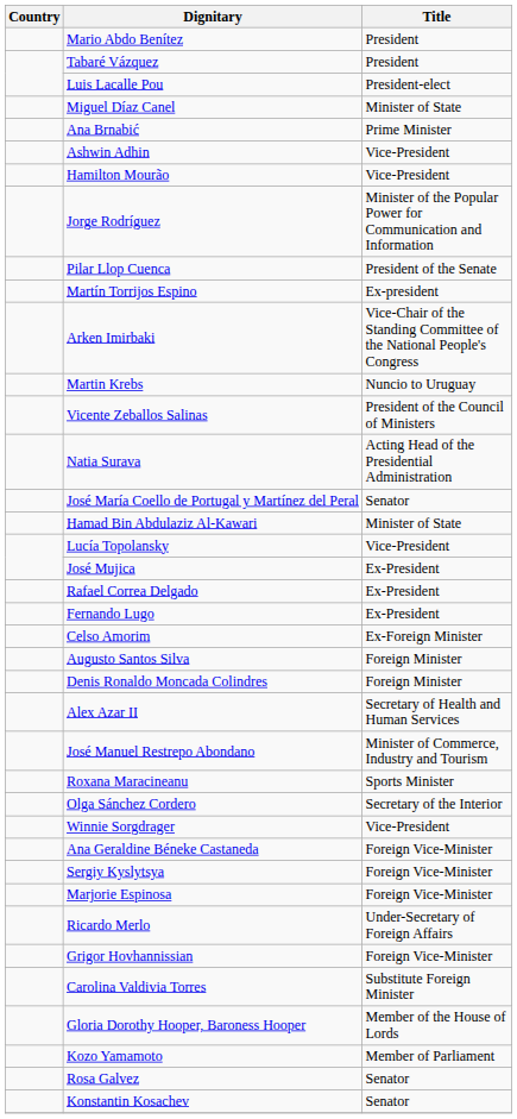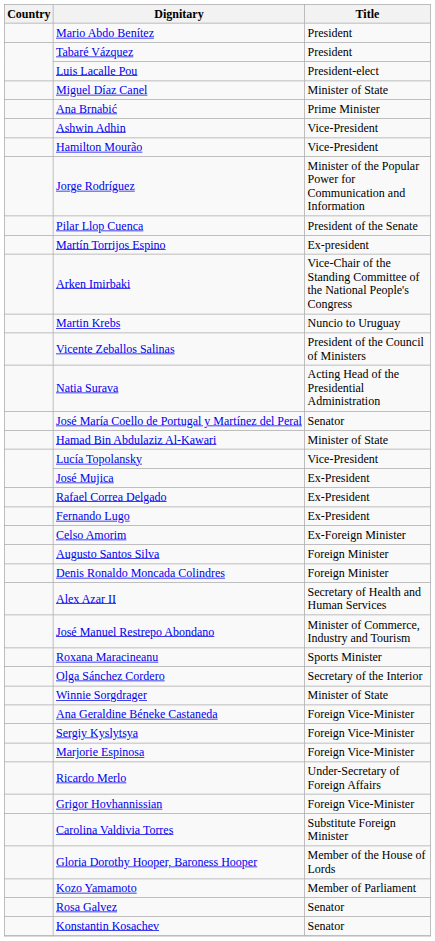 <table class="wikitable sortable">
 <tr>
 <th>Country</th>
 <th>Dignitary</th>
 <th width="160px">Title</th>
 </tr>
 <tr>
 <td></td>
 <td><a href='#'>Mario Abdo Benítez</a></td>
 <td>President</td>
 </tr>
 <tr>
 <td rowspan="2"></td>
 <td><a href='#'>Tabaré Vázquez</a></td>
 <td>President</td>
 </tr>
 <tr>
 <td><a href='#'>Luis Lacalle Pou</a></td>
 <td>President-elect</td>
 </tr>
 <tr>
 <td></td>
 <td><a href='#'>Miguel Díaz Canel</a></td>
 <td>Minister of State</td>
 </tr>
 <tr>
 <td></td>
 <td><a href='#'>Ana Brnabić</a></td>
 <td>Prime Minister</td>
 </tr>
 <tr>
 <td></td>
 <td><a href='#'>Ashwin Adhin</a></td>
 <td>Vice-President</td>
 </tr>
 <tr>
 <td></td>
 <td><a href='#'>Hamilton Mourão</a></td>
 <td>Vice-President</td>
 </tr>
 <tr>
 <td></td>
 <td><a href='#'>Jorge Rodríguez</a></td>
 <td>Minister of the Popular Power for Communication and Information</td>
 </tr>
 <tr>
 <td></td>
 <td><a href='#'>Pilar Llop Cuenca</a></td>
 <td>President of the Senate</td>
 </tr>
 <tr>
 <td></td>
 <td><a href='#'>Martín Torrijos Espino</a></td>
 <td>Ex-president</td>
 </tr>
 <tr>
 <td></td>
 <td><a href='#'>Arken Imirbaki</a></td>
 <td>Vice-Chair of the Standing Committee of the National People's Congress</td>
 </tr>
 <tr>
 <td></td>
 <td><a href='#'>Martin Krebs</a></td>
 <td>Nuncio to Uruguay</td>
 </tr>
 <tr>
 <td></td>
 <td><a href='#'>Vicente Zeballos Salinas</a></td>
 <td>President of the Council of Ministers</td>
 </tr>
 <tr>
 <td></td>
 <td><a href='#'>Natia Surava</a></td>
 <td>Acting Head of the Presidential Administration</td>
 </tr>
 <tr>
 <td></td>
 <td><a href='#'>José María Coello de Portugal y Martínez del Peral</a></td>
 <td>Senator</td>
 </tr>
 <tr>
 <td></td>
 <td><a href='#'>Hamad Bin Abdulaziz Al-Kawari</a></td>
 <td>Minister of State</td>
 </tr>
 <tr>
 <td rowspan="2"></td>
 <td><a href='#'>Lucía Topolansky</a></td>
 <td>Vice-President</td>
 </tr>
 <tr>
 <td><a href='#'>José Mujica</a></td>
 <td>Ex-President</td>
 </tr>
 <tr>
 <td></td>
 <td><a href='#'>Rafael Correa Delgado</a></td>
 <td>Ex-President</td>
 </tr>
 <tr>
 <td></td>
 <td><a href='#'>Fernando Lugo</a></td>
 <td>Ex-President</td>
 </tr>
 <tr>
 <td></td>
 <td><a href='#'>Celso Amorim</a></td>
 <td>Ex-Foreign Minister</td>
 </tr>
 <tr>
 <td></td>
 <td><a href='#'>Augusto Santos Silva</a></td>
 <td>Foreign Minister</td>
 </tr>
 <tr>
 <td></td>
 <td><a href='#'>Denis Ronaldo Moncada Colindres</a></td>
 <td>Foreign Minister</td>
 </tr>
 <tr>
 <td></td>
 <td><a href='#'>Alex Azar II</a></td>
 <td>Secretary of Health and Human Services</td>
 </tr>
 <tr>
 <td></td>
 <td><a href='#'>José Manuel Restrepo Abondano</a></td>
 <td>Minister of Commerce, Industry and Tourism</td>
 </tr>
 <tr>
 <td></td>
 <td><a href='#'>Roxana Maracineanu</a></td>
 <td>Sports Minister</td>
 </tr>
 <tr>
 <td></td>
 <td><a href='#'>Olga Sánchez Cordero</a></td>
 <td>Secretary of the Interior</td>
 </tr>
 <tr>
 <td></td>
 <td><a href='#'>Winnie Sorgdrager</a></td>
-<td>Vice-President</td>
+<td>Minister of State</td>
 </tr>
 <tr>
 <td></td>
 <td><a href='#'>Ana Geraldine Béneke Castaneda</a></td>
 <td>Foreign Vice-Minister</td>
 </tr>
 <tr>
 <td></td>
 <td><a href='#'>Sergiy Kyslytsya</a></td>
 <td>Foreign Vice-Minister</td>
 </tr>
 <tr>
 <td></td>
 <td><a href='#'>Marjorie Espinosa</a></td>
 <td>Foreign Vice-Minister</td>
 </tr>
 <tr>
 <td></td>
 <td><a href='#'>Ricardo Merlo</a></td>
 <td>Under-Secretary of Foreign Affairs</td>
 </tr>
 <tr>
 <td></td>
 <td><a href='#'>Grigor Hovhannissian</a></td>
 <td>Foreign Vice-Minister</td>
 </tr>
 <tr>
 <td></td>
 <td><a href='#'>Carolina Valdivia Torres</a></td>
 <td>Substitute Foreign Minister</td>
 </tr>
 <tr>
 <td></td>
 <td><a href='#'>Gloria Dorothy Hooper, Baroness Hooper</a></td>
 <td>Member of the House of Lords</td>
 </tr>
 <tr>
 <td></td>
 <td><a href='#'>Kozo Yamamoto</a></td>
 <td>Member of Parliament</td>
 </tr>
 <tr>
 <td></td>
 <td><a href='#'>Rosa Galvez</a></td>
 <td>Senator</td>
 </tr>
 <tr>
 <td></td>
 <td><a href='#'>Konstantin Kosachev</a></td>
 <td>Senator</td>
 </tr>
 <tr>
 </tr>
 </table>
